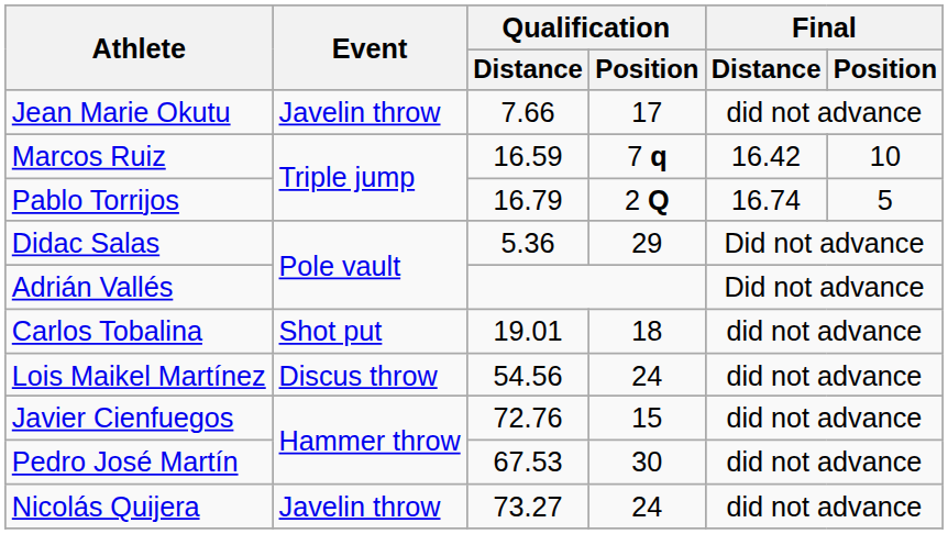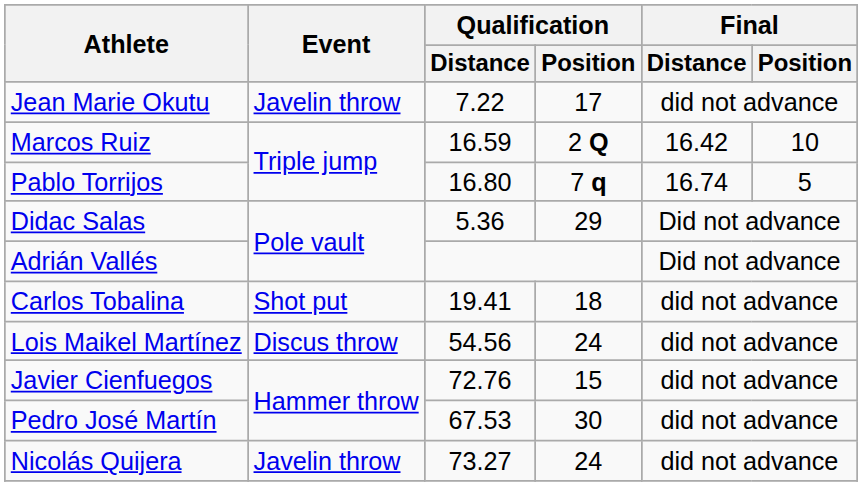 <table class=wikitable style="font-size:90%">
 <tr>
 <th rowspan="2">Athlete</th>
 <th rowspan="2">Event</th>
 <th colspan="2">Qualification</th>
 <th colspan="2">Final</th>
 </tr>
 <tr style="font-size:95%">
 <th>Distance</th>
 <th>Position</th>
 <th>Distance</th>
 <th>Position</th>
 </tr>
 <tr align=center>
 <td align=left><a href='#'>Jean Marie Okutu</a></td>
 <td align=left><a href='#'>Javelin throw</a></td>
-<td>7.66</td>
+<td>7.22</td>
 <td>17</td>
 <td colspan=2>did not advance</td>
 </tr>
 <tr align=center>
 <td align=left><a href='#'>Marcos Ruiz</a></td>
 <td align=left rowspan=2><a href='#'>Triple jump</a></td>
 <td>16.59</td>
-<td>7 <strong>q</strong></td>
+<td>2 <strong>Q</strong></td>
 <td>16.42</td>
 <td>10</td>
 </tr>
 <tr align=center>
 <td align=left><a href='#'>Pablo Torrijos</a></td>
-<td>16.79</td>
-<td>2 <strong>Q</strong></td>
+<td>16.80</td>
+<td>7 <strong>q</strong></td>
 <td>16.74</td>
 <td>5</td>
 </tr>
 <tr align=center>
 <td align=left><a href='#'>Didac Salas</a></td>
 <td align=left rowspan=2><a href='#'>Pole vault</a></td>
 <td>5.36</td>
 <td>29</td>
 <td colspan="2">Did not advance</td>
 </tr>
 <tr align=center>
 <td align=left><a href='#'>Adrián Vallés</a></td>
 <td colspan="2"></td>
 <td colspan="2">Did not advance</td>
 </tr>
 <tr align=center>
 <td align=left><a href='#'>Carlos Tobalina</a></td>
 <td align=left><a href='#'>Shot put</a></td>
-<td>19.01</td>
+<td>19.41</td>
 <td>18</td>
 <td colspan=2>did not advance</td>
 </tr>
 <tr align=center>
 <td align=left><a href='#'>Lois Maikel Martínez</a></td>
 <td align=left><a href='#'>Discus throw</a></td>
 <td>54.56</td>
 <td>24</td>
 <td colspan=2>did not advance</td>
 </tr>
 <tr align=center>
 <td align=left><a href='#'>Javier Cienfuegos</a></td>
 <td align=left rowspan=2><a href='#'>Hammer throw</a></td>
 <td>72.76</td>
 <td>15</td>
 <td colspan=2>did not advance</td>
 </tr>
 <tr align=center>
 <td align=left><a href='#'>Pedro José Martín</a></td>
 <td>67.53</td>
 <td>30</td>
 <td colspan=2>did not advance</td>
 </tr>
 <tr align=center>
 <td align=left><a href='#'>Nicolás Quijera</a></td>
 <td align=left><a href='#'>Javelin throw</a></td>
 <td>73.27</td>
 <td>24</td>
 <td colspan=2>did not advance</td>
 </tr>
 </table>
